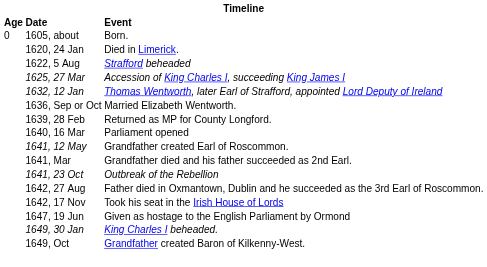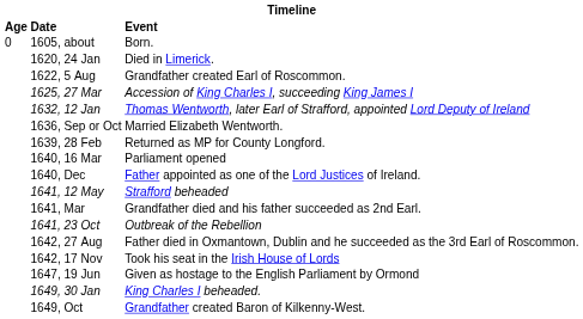 <table>
 <tr>
 <th colspan=3>Timeline</th>
 </tr>
 <tr>
 <th align="left">Age</th>
 <th align="left">Date</th>
 <th align="left">Event</th>
 </tr>
 <tr>
 <td>0</td>
 <td>1605, about</td>
 <td>Born.</td>
 </tr>
 <tr>
 <td></td>
 <td>1620, 24 Jan</td>
 <td>Died in <a href='#'>Limerick</a>.</td>
 </tr>
 <tr>
 <td></td>
 <td>1622, 5 Aug</td>
-<td><em><a href='#'>Strafford</a> beheaded</em></td>
+<td>Grandfather created Earl of Roscommon.</td>
 </tr>
 <tr>
 <td></td>
 <td><em>1625, 27 Mar</em></td>
 <td><em>Accession of <a href='#'>King Charles I</a>, succeeding <a href='#'>King James I</a></em></td>
 </tr>
 <tr>
 <td></td>
 <td><em>1632, 12 Jan</em></td>
 <td><em><a href='#'>Thomas Wentworth</a>, later Earl of Strafford, appointed <a href='#'>Lord Deputy of Ireland</a></em></td>
 </tr>
 <tr>
 <td></td>
 <td>1636, Sep or Oct</td>
 <td>Married Elizabeth Wentworth.</td>
 </tr>
 <tr>
 <td></td>
 <td>1639, 28 Feb</td>
 <td>Returned as MP for County Longford.</td>
 </tr>
 <tr>
 <td></td>
 <td>1640, 16 Mar</td>
 <td>Parliament opened</td>
 </tr>
 <tr>
 <td></td>
+<td>1640, Dec</td>
+<td><a href='#'>Father</a> appointed as one of the <a href='#'>Lord Justices</a> of Ireland.</td>
+</tr>
+<tr>
+<td></td>
 <td><em>1641, 12 May</em></td>
-<td>Grandfather created Earl of Roscommon.</td>
+<td><em><a href='#'>Strafford</a> beheaded</em></td>
 </tr>
 <tr>
 <td></td>
 <td>1641, Mar</td>
 <td>Grandfather died and his father succeeded as 2nd Earl.</td>
 </tr>
 <tr>
 <td></td>
 <td><em>1641, 23 Oct</em></td>
 <td><em>Outbreak of the Rebellion</em></td>
 </tr>
 <tr>
 <td></td>
 <td>1642, 27 Aug</td>
 <td>Father died in Oxmantown, Dublin and he succeeded as the 3rd Earl of Roscommon.</td>
 </tr>
 <tr>
 <td></td>
 <td>1642, 17 Nov</td>
 <td>Took his seat in the <a href='#'>Irish House of Lords</a></td>
 </tr>
 <tr>
 <td></td>
 <td>1647, 19 Jun</td>
 <td>Given as hostage to the English Parliament by Ormond</td>
 </tr>
 <tr>
 <td></td>
 <td><em>1649, 30 Jan</em></td>
 <td><em><a href='#'>King Charles I</a> beheaded.</em></td>
 </tr>
 <tr>
 <td></td>
 <td>1649, Oct</td>
 <td><a href='#'>Grandfather</a> created Baron of Kilkenny-West.</td>
 </tr>
 </table>
